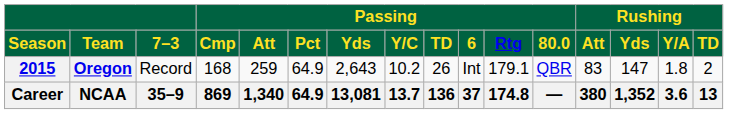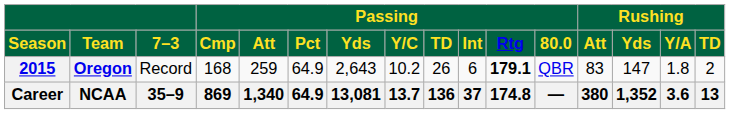 <table class="wikitable" style="text-align:center;">
 <tr style="font-weight:bold;background:#006241;color:#FEE123;">
 <td colspan="3"></td>
 <td colspan="9">Passing</td>
 <td colspan="4">Rushing</td>
 </tr>
 <tr style="font-weight:bold;background:#006241;color:#FEE123;">
 <td>Season</td>
 <td>Team</td>
 <td>7–3</td>
 <td>Cmp</td>
 <td>Att</td>
 <td>Pct</td>
 <td>Yds</td>
 <td>Y/C</td>
 <td>TD</td>
-<td>6</td>
+<td>Int</td>
 <td><a href='#'><span>Rtg</span></a></td>
 <td>80.0</td>
 <td>Att</td>
 <td>Yds</td>
 <td>Y/A</td>
 <td>TD</td>
 </tr>
 <tr>
 <th><a href='#'>2015</a></th>
 <th><a href='#'>Oregon</a></th>
 <td>Record</td>
 <td>168</td>
 <td>259</td>
 <td>64.9</td>
 <td>2,643</td>
 <td>10.2</td>
 <td>26</td>
-<td>Int</td>
-<td>179.1</td>
+<td>6</td>
+<td><strong>179.1</strong></td>
 <td><a href='#'><span>QBR</span></a></td>
 <td>83</td>
 <td>147</td>
 <td>1.8</td>
 <td>2</td>
 </tr>
 <tr>
 <th>Career</th>
 <th>NCAA</th>
 <th>35–9</th>
 <th>869</th>
 <th>1,340</th>
 <th>64.9</th>
 <th>13,081</th>
 <th>13.7</th>
 <th>136</th>
 <th>37</th>
 <th>174.8</th>
 <th>—</th>
 <th>380</th>
 <th>1,352</th>
 <th>3.6</th>
 <th>13</th>
 </tr>
 </table>
